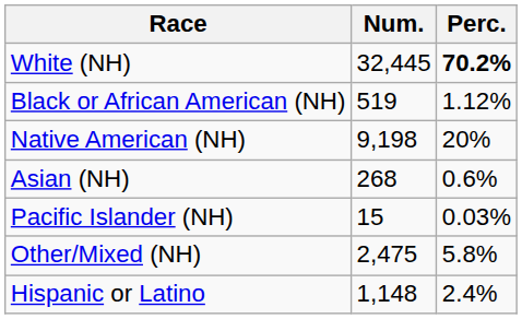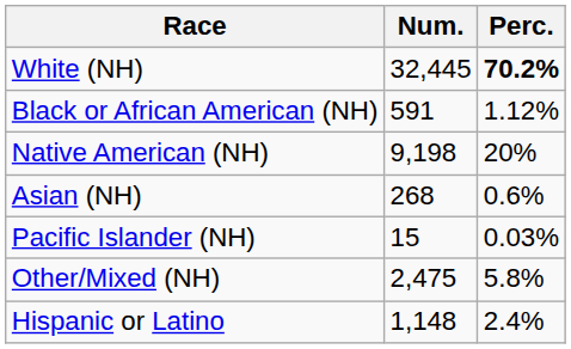 <table class="wikitable">
 <tr>
 <th>Race</th>
 <th>Num.</th>
 <th>Perc.</th>
 </tr>
 <tr>
 <td><a href='#'>White</a> (NH)</td>
 <td>32,445</td>
 <td><strong>70.2%</strong></td>
 </tr>
 <tr>
 <td><a href='#'>Black or African American</a> (NH)</td>
-<td>519</td>
+<td>591</td>
 <td>1.12%</td>
 </tr>
 <tr>
 <td><a href='#'>Native American</a> (NH)</td>
 <td>9,198</td>
 <td>20%</td>
 </tr>
 <tr>
 <td><a href='#'>Asian</a> (NH)</td>
 <td>268</td>
 <td>0.6%</td>
 </tr>
 <tr>
 <td><a href='#'>Pacific Islander</a> (NH)</td>
 <td>15</td>
 <td>0.03%</td>
 </tr>
 <tr>
 <td><a href='#'>Other/Mixed</a> (NH)</td>
 <td>2,475</td>
 <td>5.8%</td>
 </tr>
 <tr>
 <td><a href='#'>Hispanic</a> or <a href='#'>Latino</a></td>
 <td>1,148</td>
 <td>2.4%</td>
 </tr>
 </table>
